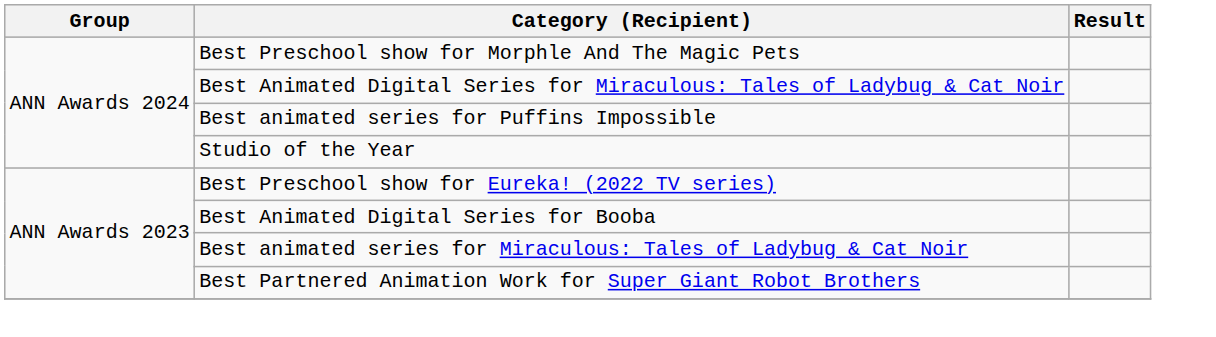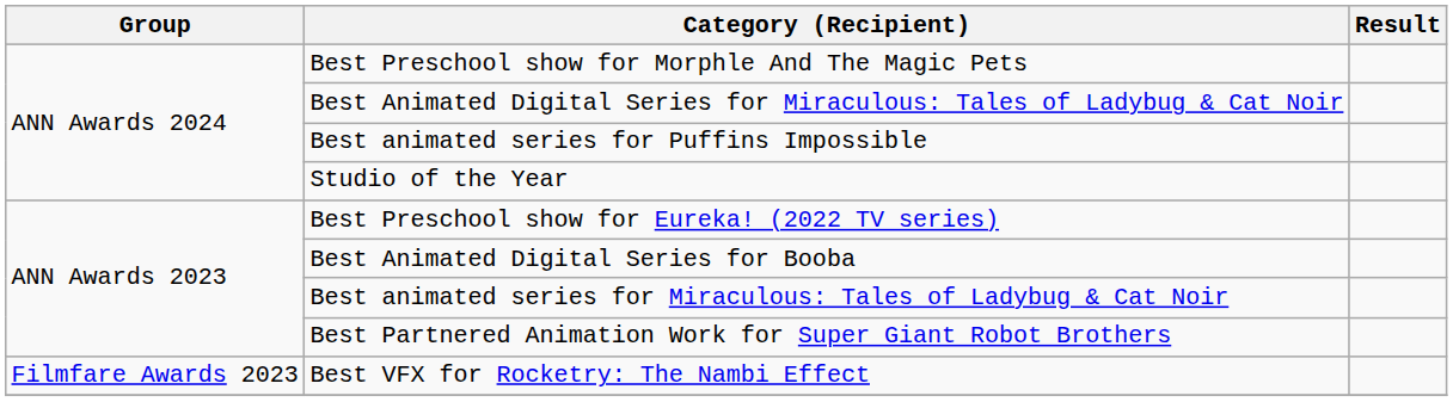 <table class="wikitable sortable">
 <tr>
 <th>Group</th>
 <th>Category (Recipient)</th>
 <th>Result</th>
 </tr>
 <tr>
 <td rowspan="4">ANN Awards 2024</td>
 <td>Best Preschool show for Morphle And The Magic Pets</td>
 <td></td>
 </tr>
 <tr>
 <td>Best Animated Digital Series for <a href='#'>Miraculous: Tales of Ladybug & Cat Noir</a></td>
 <td></td>
 </tr>
 <tr>
 <td>Best animated series for Puffins Impossible</td>
 <td></td>
 </tr>
 <tr>
 <td>Studio of the Year</td>
 <td></td>
 </tr>
 <tr>
 <td rowspan="4">ANN Awards 2023</td>
 <td>Best Preschool show for <a href='#'>Eureka! (2022 TV series)</a></td>
 <td></td>
 </tr>
 <tr>
 <td>Best Animated Digital Series for Booba</td>
 <td></td>
 </tr>
 <tr>
 <td>Best animated series for <a href='#'>Miraculous: Tales of Ladybug & Cat Noir</a></td>
 <td></td>
 </tr>
 <tr>
 <td>Best Partnered Animation Work for <a href='#'>Super Giant Robot Brothers</a></td>
 <td></td>
 </tr>
 <tr>
+<td rowspan="1"><a href='#'>Filmfare Awards</a> 2023 </td>
+<td>Best VFX for <a href='#'>Rocketry: The Nambi Effect</a></td>
+<td></td>
+</tr>
+<tr>
 </tr>
 </table>
